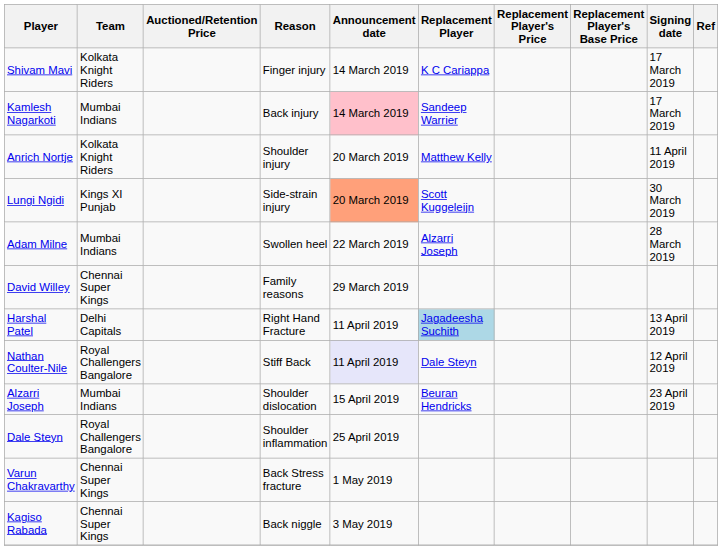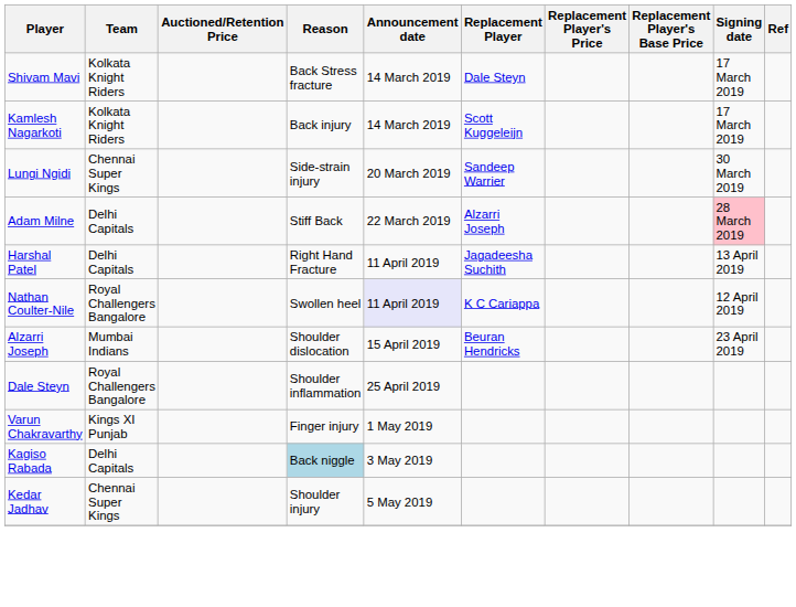 <table class="wikitable sortable" style="font-size:95%">
 <tr>
 <th>Player</th>
 <th>Team</th>
 <th>Auctioned/Retention Price</th>
 <th>Reason</th>
 <th>Announcement date</th>
 <th>Replacement Player</th>
 <th>Replacement Player's Price</th>
 <th>Replacement Player's Base Price</th>
 <th>Signing date</th>
 <th>Ref</th>
 </tr>
 <tr>
 <td> <a href='#'>Shivam Mavi</a></td>
 <td>Kolkata Knight Riders</td>
 <td></td>
-<td>Finger injury</td>
+<td>Back Stress fracture</td>
 <td>14 March 2019</td>
-<td> <a href='#'>K C Cariappa</a></td>
+<td> <a href='#'>Dale Steyn</a></td>
 <td></td>
 <td></td>
 <td>17 March 2019</td>
 <td></td>
 </tr>
 <tr>
 <td> <a href='#'>Kamlesh Nagarkoti</a></td>
-<td>Mumbai Indians</td>
+<td>Kolkata Knight Riders</td>
 <td></td>
 <td>Back injury</td>
-<td style="background: pink;">14 March 2019</td>
-<td>  <a href='#'>Sandeep Warrier</a></td>
+<td>14 March 2019</td>
+<td> <a href='#'>Scott Kuggeleijn</a></td>
 <td></td>
 <td></td>
 <td>17 March 2019</td>
 <td></td>
 </tr>
 <tr>
-<td> <a href='#'>Anrich Nortje</a></td>
-<td>Kolkata Knight Riders</td>
-<td></td>
-<td>Shoulder injury</td>
-<td>20 March 2019</td>
-<td> <a href='#'>Matthew Kelly</a></td>
-<td></td>
-<td></td>
-<td>11 April 2019</td>
-<td></td>
-</tr>
-<tr>
 <td> <a href='#'>Lungi Ngidi</a></td>
-<td>Kings XI Punjab</td>
+<td>Chennai Super Kings</td>
 <td></td>
 <td>Side-strain injury</td>
-<td style="background: lightsalmon;">20 March 2019</td>
-<td> <a href='#'>Scott Kuggeleijn</a></td>
+<td>20 March 2019</td>
+<td>  <a href='#'>Sandeep Warrier</a></td>
 <td></td>
 <td></td>
 <td>30 March 2019</td>
 <td></td>
 </tr>
 <tr>
 <td> <a href='#'>Adam Milne</a></td>
-<td>Mumbai Indians</td>
+<td>Delhi Capitals</td>
 <td></td>
-<td>Swollen heel</td>
+<td>Stiff Back</td>
 <td>22 March 2019</td>
 <td> <a href='#'>Alzarri Joseph</a></td>
 <td></td>
 <td></td>
-<td>28 March 2019</td>
-<td></td>
-</tr>
-<tr>
-<td> <a href='#'>David Willey</a></td>
-<td>Chennai Super Kings</td>
-<td></td>
-<td>Family reasons</td>
-<td>29 March 2019</td>
-<td></td>
-<td></td>
-<td></td>
-<td></td>
+<td style="background: pink;">28 March 2019</td>
 <td></td>
 </tr>
 <tr>
 <td> <a href='#'>Harshal Patel</a></td>
 <td>Delhi Capitals</td>
 <td></td>
 <td>Right Hand Fracture</td>
 <td>11 April 2019</td>
-<td style="background: lightblue;"> <a href='#'>Jagadeesha Suchith</a></td>
+<td> <a href='#'>Jagadeesha Suchith</a></td>
 <td></td>
 <td></td>
 <td>13 April 2019</td>
 <td></td>
 </tr>
 <tr>
 <td> <a href='#'>Nathan Coulter-Nile</a></td>
 <td>Royal Challengers Bangalore</td>
 <td></td>
-<td>Stiff Back</td>
+<td>Swollen heel</td>
 <td style="background: lavender;">11 April 2019</td>
-<td> <a href='#'>Dale Steyn</a></td>
+<td> <a href='#'>K C Cariappa</a></td>
 <td></td>
 <td></td>
 <td>12 April 2019</td>
 <td></td>
 </tr>
 <tr>
 <td> <a href='#'>Alzarri Joseph</a></td>
 <td>Mumbai Indians</td>
 <td></td>
 <td>Shoulder dislocation</td>
 <td>15 April 2019</td>
 <td> <a href='#'>Beuran Hendricks</a></td>
 <td></td>
 <td></td>
 <td>23 April 2019</td>
 <td></td>
 </tr>
 <tr>
 <td> <a href='#'>Dale Steyn</a></td>
 <td>Royal Challengers Bangalore</td>
 <td></td>
 <td>Shoulder inflammation</td>
 <td>25 April 2019</td>
 <td></td>
 <td></td>
 <td></td>
 <td></td>
 <td></td>
 </tr>
 <tr>
 <td> <a href='#'>Varun Chakravarthy</a></td>
-<td>Chennai Super Kings</td>
+<td>Kings XI Punjab</td>
 <td></td>
-<td>Back Stress fracture</td>
+<td>Finger injury</td>
 <td>1 May 2019</td>
 <td></td>
 <td></td>
 <td></td>
 <td></td>
 <td></td>
 </tr>
 <tr>
 <td> <a href='#'>Kagiso Rabada</a></td>
+<td>Delhi Capitals</td>
+<td></td>
+<td style="background: lightblue;">Back niggle</td>
+<td>3 May 2019</td>
+<td></td>
+<td></td>
+<td></td>
+<td></td>
+<td></td>
+</tr>
+<tr>
+<td> <a href='#'>Kedar Jadhav</a></td>
 <td>Chennai Super Kings</td>
 <td></td>
-<td>Back niggle</td>
-<td>3 May 2019</td>
+<td>Shoulder injury</td>
+<td>5 May 2019</td>
 <td></td>
 <td></td>
 <td></td>
 <td></td>
 <td></td>
 </tr>
 <tr>
 </tr>
 </table>
